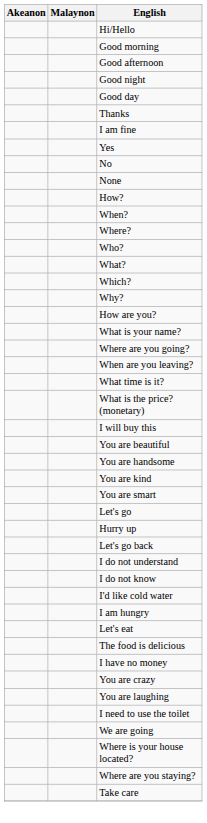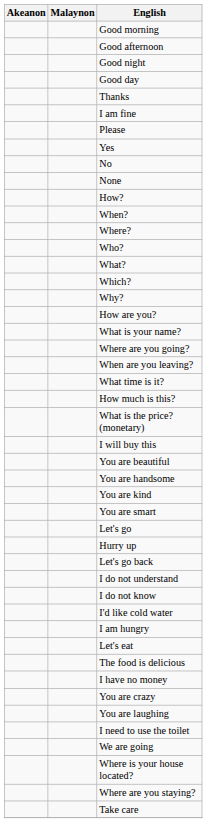 <table class="wikitable" style="font-size:95%;">
 <tr style="background:#efefef;">
 <th>Akeanon</th>
 <th>Malaynon</th>
 <th width="150px">English</th>
-</tr>
-<tr>
-<td></td>
-<td></td>
-<td>Hi/Hello</td>
 </tr>
 <tr>
 <td></td>
 <td></td>
 <td>Good morning</td>
 </tr>
 <tr>
 <td></td>
 <td></td>
 <td>Good afternoon</td>
 </tr>
 <tr>
 <td></td>
 <td></td>
 <td>Good night</td>
 </tr>
 <tr>
 <td></td>
 <td></td>
 <td>Good day</td>
 </tr>
 <tr>
 <td></td>
 <td></td>
 <td>Thanks</td>
 </tr>
 <tr>
 <td></td>
 <td></td>
 <td>I am fine</td>
+</tr>
+<tr>
+<td></td>
+<td></td>
+<td>Please</td>
 </tr>
 <tr>
 <td></td>
 <td></td>
 <td>Yes</td>
 </tr>
 <tr>
 <td></td>
 <td></td>
 <td>No</td>
 </tr>
 <tr>
 <td></td>
 <td></td>
 <td>None</td>
 </tr>
 <tr>
 <td></td>
 <td></td>
 <td>How?</td>
 </tr>
 <tr>
 <td></td>
 <td></td>
 <td>When?</td>
 </tr>
 <tr>
 <td></td>
 <td></td>
 <td>Where?</td>
 </tr>
 <tr>
 <td></td>
 <td></td>
 <td>Who?</td>
 </tr>
 <tr>
 <td></td>
 <td></td>
 <td>What?</td>
 </tr>
 <tr>
 <td></td>
 <td></td>
 <td>Which?</td>
 </tr>
 <tr>
 <td></td>
 <td></td>
 <td>Why?</td>
 </tr>
 <tr>
 <td></td>
 <td></td>
 <td>How are you?</td>
 </tr>
 <tr>
 <td></td>
 <td></td>
 <td>What is your name?</td>
 </tr>
 <tr>
 <td></td>
 <td></td>
 <td>Where are you going?</td>
 </tr>
 <tr>
 <td></td>
 <td></td>
 <td>When are you leaving?</td>
 </tr>
 <tr>
 <td></td>
 <td></td>
 <td>What time is it?</td>
+</tr>
+<tr>
+<td></td>
+<td></td>
+<td>How much is this?</td>
 </tr>
 <tr>
 <td></td>
 <td></td>
 <td>What is the price? (monetary)</td>
 </tr>
 <tr>
 <td></td>
 <td></td>
 <td>I will buy this</td>
 </tr>
 <tr>
 <td></td>
 <td></td>
 <td>You are beautiful</td>
 </tr>
 <tr>
 <td></td>
 <td></td>
 <td>You are handsome</td>
 </tr>
 <tr>
 <td></td>
 <td></td>
 <td>You are kind</td>
 </tr>
 <tr>
 <td></td>
 <td></td>
 <td>You are smart</td>
 </tr>
 <tr>
 <td></td>
 <td></td>
 <td>Let's go</td>
 </tr>
 <tr>
 <td></td>
 <td></td>
 <td>Hurry up</td>
 </tr>
 <tr>
 <td></td>
 <td></td>
 <td>Let's go back</td>
 </tr>
 <tr>
 <td></td>
 <td></td>
 <td>I do not understand</td>
 </tr>
 <tr>
 <td></td>
 <td></td>
 <td>I do not know</td>
 </tr>
 <tr>
 <td></td>
 <td></td>
 <td>I'd like cold water</td>
 </tr>
 <tr>
 <td></td>
 <td></td>
 <td>I am hungry</td>
 </tr>
 <tr>
 <td></td>
 <td></td>
 <td>Let's eat</td>
 </tr>
 <tr>
 <td></td>
 <td></td>
 <td>The food is delicious</td>
 </tr>
 <tr>
 <td></td>
 <td></td>
 <td>I have no money</td>
 </tr>
 <tr>
 <td></td>
 <td></td>
 <td>You are crazy</td>
 </tr>
 <tr>
 <td></td>
 <td></td>
 <td>You are laughing</td>
 </tr>
 <tr>
 <td></td>
 <td></td>
 <td>I need to use the toilet</td>
 </tr>
 <tr>
 <td></td>
 <td></td>
 <td>We are going</td>
 </tr>
 <tr>
 <td></td>
 <td></td>
 <td>Where is your house located?</td>
 </tr>
 <tr>
 <td></td>
 <td></td>
 <td>Where are you staying?</td>
 </tr>
 <tr>
 <td></td>
 <td></td>
 <td>Take care</td>
 </tr>
 <tr>
 </tr>
 </table>
